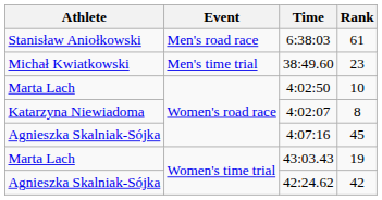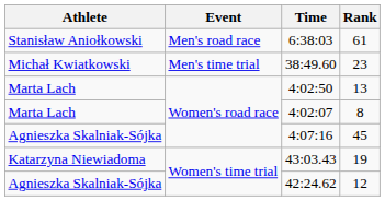 <table class=wikitable style=font-size:95%;text-align:center>
 <tr>
 <th>Athlete</th>
 <th>Event</th>
 <th>Time</th>
 <th>Rank</th>
 </tr>
 <tr align=center>
 <td align=left><a href='#'>Stanisław Aniołkowski</a></td>
 <td align=left><a href='#'>Men's road race</a></td>
 <td>6:38:03</td>
 <td>61</td>
 </tr>
 <tr align=center>
 <td align=left><a href='#'>Michał Kwiatkowski</a></td>
 <td align=left><a href='#'>Men's time trial</a></td>
 <td>38:49.60</td>
 <td>23</td>
 </tr>
 <tr align=center>
 <td align=left><a href='#'>Marta Lach</a></td>
 <td rowspan=3 align=left><a href='#'>Women's road race</a></td>
 <td>4:02:50</td>
-<td>10</td>
+<td>13</td>
 </tr>
 <tr align=center>
-<td align=left><a href='#'>Katarzyna Niewiadoma</a></td>
+<td align=left><a href='#'>Marta Lach</a></td>
 <td>4:02:07</td>
 <td>8</td>
 </tr>
 <tr align=center>
 <td align=left><a href='#'>Agnieszka Skalniak-Sójka</a></td>
 <td>4:07:16</td>
 <td>45</td>
 </tr>
 <tr align=center>
-<td align=left><a href='#'>Marta Lach</a></td>
+<td align=left><a href='#'>Katarzyna Niewiadoma</a></td>
 <td align=left rowspan=2><a href='#'>Women's time trial</a></td>
 <td>43:03.43</td>
 <td>19</td>
 </tr>
 <tr align=center>
 <td align=left><a href='#'>Agnieszka Skalniak-Sójka</a></td>
 <td>42:24.62</td>
-<td>42</td>
+<td>12</td>
 </tr>
 </table>
